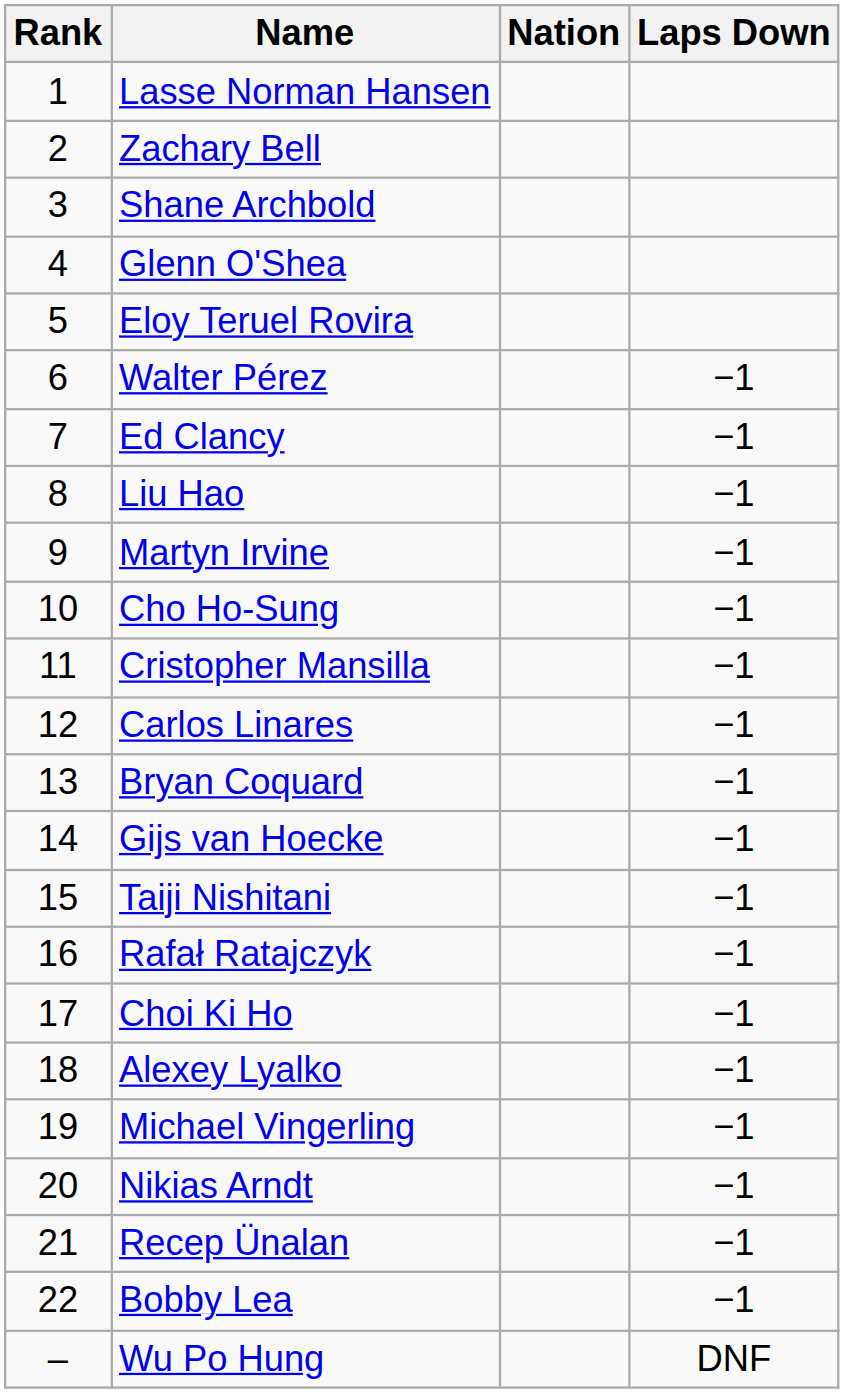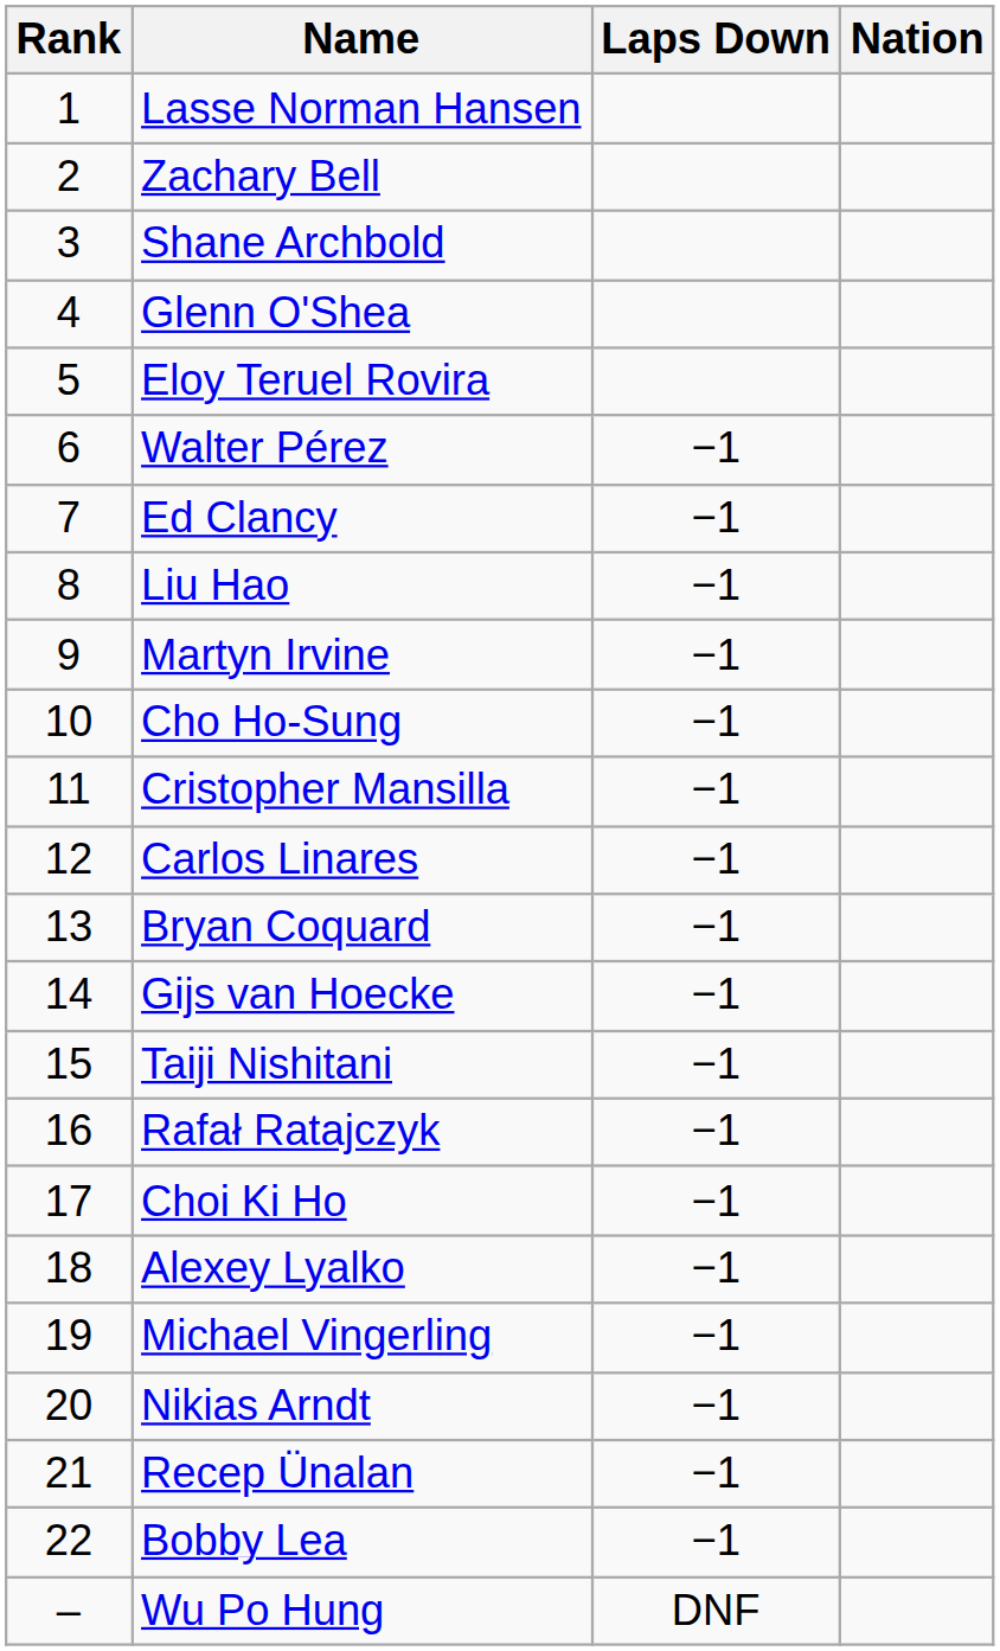 <table class="wikitable sortable" style="text-align:center">
 <tr>
 <th>Rank</th>
 <th>Name</th>
+<th>Laps Down</th>
 <th>Nation</th>
-<th>Laps Down</th>
 </tr>
 <tr>
 <td>1</td>
 <td align=left><a href='#'>Lasse Norman Hansen</a></td>
+<td></td>
 <td align=left></td>
-<td></td>
 </tr>
 <tr>
 <td>2</td>
 <td align=left><a href='#'>Zachary Bell</a></td>
+<td></td>
 <td align=left></td>
-<td></td>
 </tr>
 <tr>
 <td>3</td>
 <td align=left><a href='#'>Shane Archbold</a></td>
+<td></td>
 <td align=left></td>
-<td></td>
 </tr>
 <tr>
 <td>4</td>
 <td align=left><a href='#'>Glenn O'Shea</a></td>
+<td></td>
 <td align=left></td>
-<td></td>
 </tr>
 <tr>
 <td>5</td>
 <td align=left><a href='#'>Eloy Teruel Rovira</a></td>
+<td></td>
 <td align=left></td>
-<td></td>
 </tr>
 <tr>
 <td>6</td>
 <td align=left><a href='#'>Walter Pérez</a></td>
+<td>−1</td>
 <td align=left></td>
-<td>−1</td>
 </tr>
 <tr>
 <td>7</td>
 <td align=left><a href='#'>Ed Clancy</a></td>
+<td>−1</td>
 <td align=left></td>
-<td>−1</td>
 </tr>
 <tr>
 <td>8</td>
 <td align=left><a href='#'>Liu Hao</a></td>
+<td>−1</td>
 <td align=left></td>
-<td>−1</td>
 </tr>
 <tr>
 <td>9</td>
 <td align=left><a href='#'>Martyn Irvine</a></td>
+<td>−1</td>
 <td align=left></td>
-<td>−1</td>
 </tr>
 <tr>
 <td>10</td>
 <td align=left><a href='#'>Cho Ho-Sung</a></td>
+<td>−1</td>
 <td align=left></td>
-<td>−1</td>
 </tr>
 <tr>
 <td>11</td>
 <td align=left><a href='#'>Cristopher Mansilla</a></td>
+<td>−1</td>
 <td align=left></td>
-<td>−1</td>
 </tr>
 <tr>
 <td>12</td>
 <td align=left><a href='#'>Carlos Linares</a></td>
+<td>−1</td>
 <td align=left></td>
-<td>−1</td>
 </tr>
 <tr>
 <td>13</td>
 <td align=left><a href='#'>Bryan Coquard</a></td>
+<td>−1</td>
 <td align=left></td>
-<td>−1</td>
 </tr>
 <tr>
 <td>14</td>
 <td align=left><a href='#'>Gijs van Hoecke</a></td>
+<td>−1</td>
 <td align=left></td>
-<td>−1</td>
 </tr>
 <tr>
 <td>15</td>
 <td align=left><a href='#'>Taiji Nishitani</a></td>
+<td>−1</td>
 <td align=left></td>
-<td>−1</td>
 </tr>
 <tr>
 <td>16</td>
 <td align=left><a href='#'>Rafał Ratajczyk</a></td>
+<td>−1</td>
 <td align=left></td>
-<td>−1</td>
 </tr>
 <tr>
 <td>17</td>
 <td align=left><a href='#'>Choi Ki Ho</a></td>
+<td>−1</td>
 <td align=left></td>
-<td>−1</td>
 </tr>
 <tr>
 <td>18</td>
 <td align=left><a href='#'>Alexey Lyalko</a></td>
+<td>−1</td>
 <td align=left></td>
-<td>−1</td>
 </tr>
 <tr>
 <td>19</td>
 <td align=left><a href='#'>Michael Vingerling</a></td>
+<td>−1</td>
 <td align=left></td>
-<td>−1</td>
 </tr>
 <tr>
 <td>20</td>
 <td align=left><a href='#'>Nikias Arndt</a></td>
+<td>−1</td>
 <td align=left></td>
-<td>−1</td>
 </tr>
 <tr>
 <td>21</td>
 <td align=left><a href='#'>Recep Ünalan</a></td>
+<td>−1</td>
 <td align=left></td>
-<td>−1</td>
 </tr>
 <tr>
 <td>22</td>
 <td align=left><a href='#'>Bobby Lea</a></td>
+<td>−1</td>
 <td align=left></td>
-<td>−1</td>
 </tr>
 <tr>
 <td>–</td>
 <td align=left><a href='#'>Wu Po Hung</a></td>
+<td>DNF</td>
 <td align=left></td>
-<td>DNF</td>
 </tr>
 </table>
